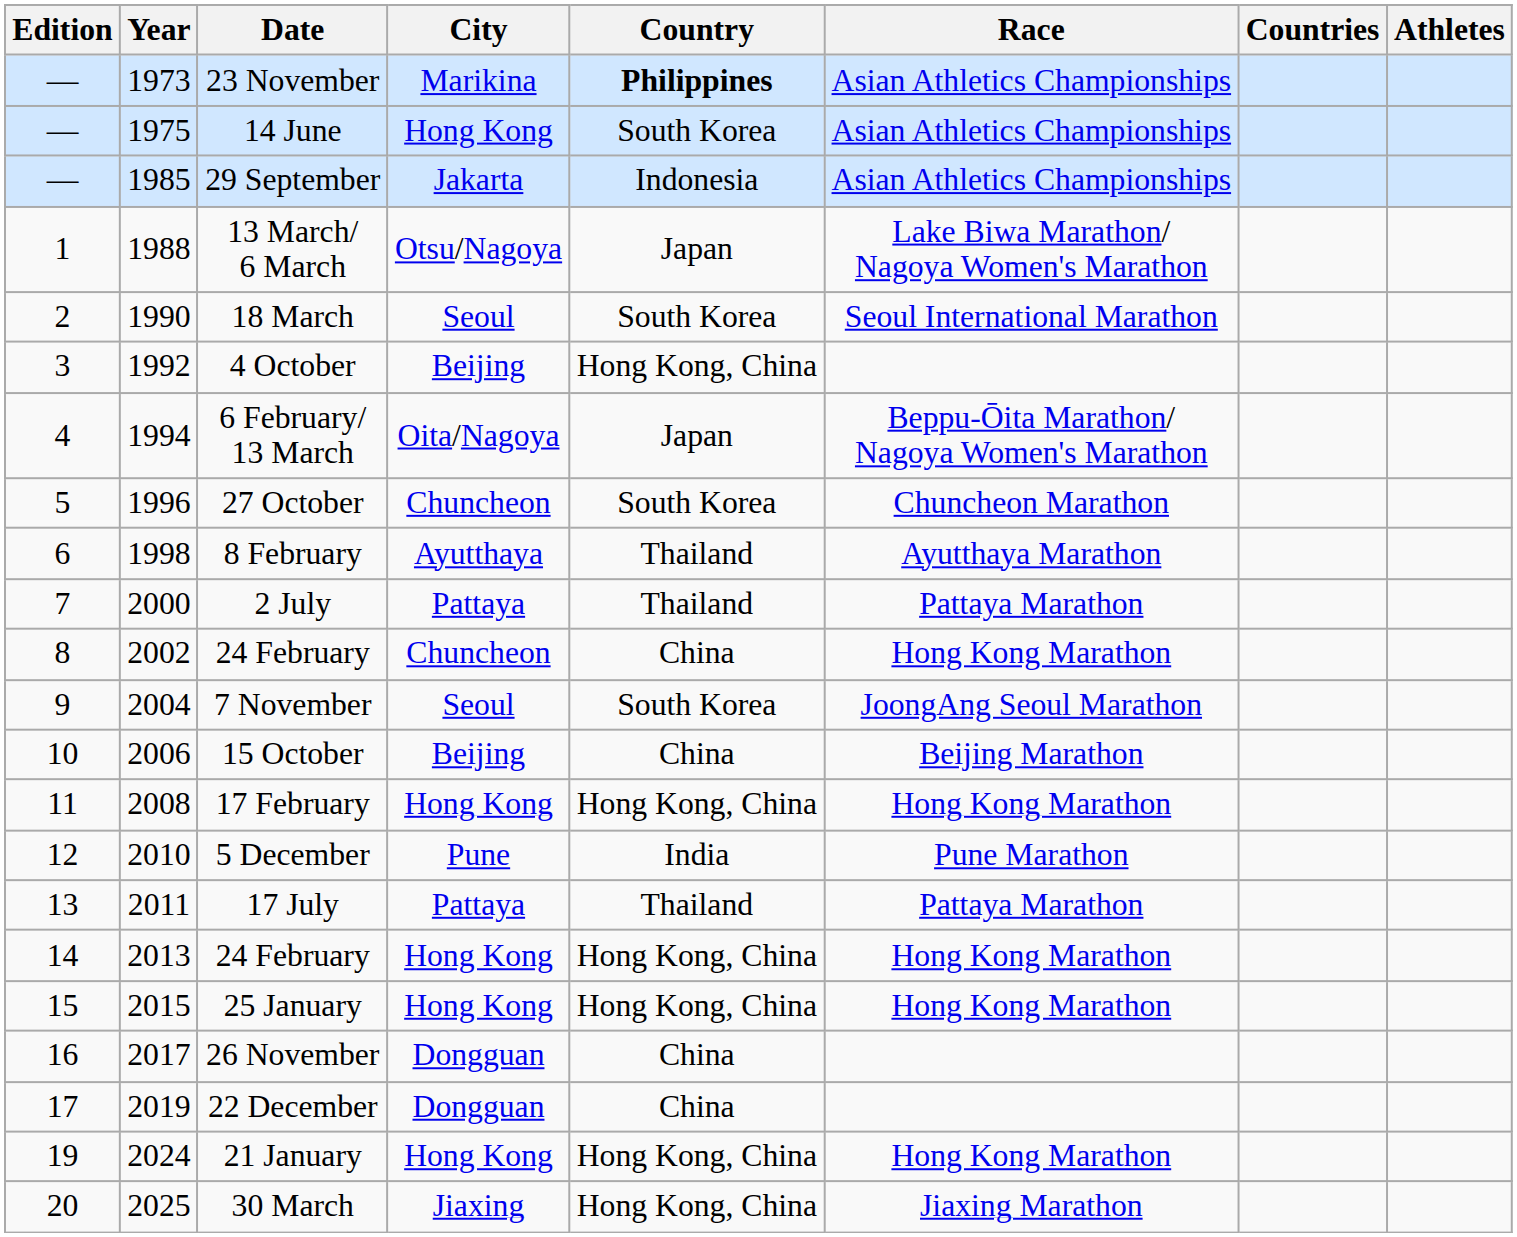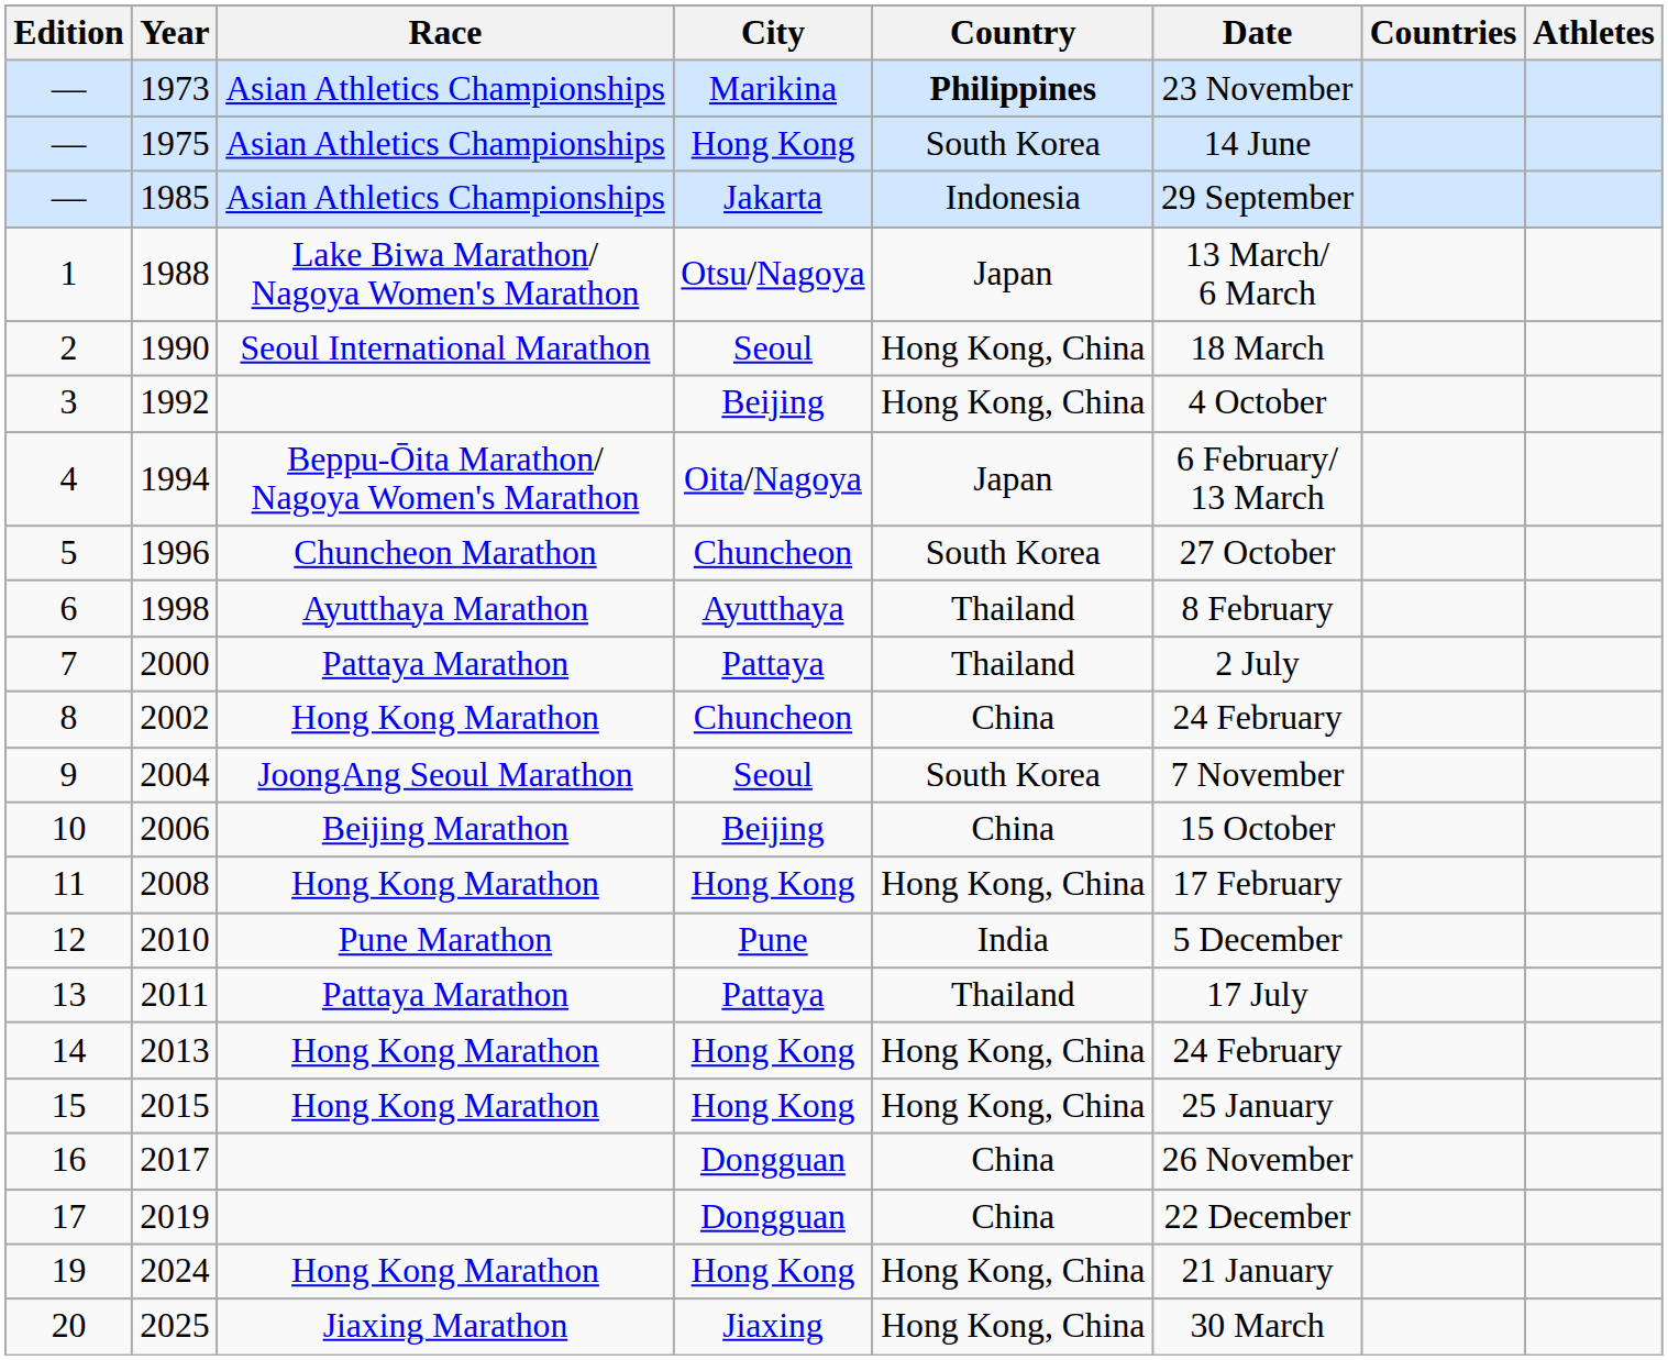 <table class="wikitable" style=text-align:center>
 <tr>
 <th>Edition</th>
 <th>Year</th>
-<th>Date</th>
+<th>Race</th>
 <th>City</th>
 <th>Country</th>
-<th>Race</th>
+<th>Date</th>
 <th>Countries</th>
 <th>Athletes</th>
 </tr>
 <tr bgcolor=#D0E7FF>
 <td>—</td>
 <td>1973</td>
-<td>23 November</td>
+<td><a href='#'>Asian Athletics Championships</a></td>
 <td><a href='#'>Marikina</a></td>
 <td><strong>Philippines</strong></td>
-<td><a href='#'>Asian Athletics Championships</a></td>
+<td>23 November</td>
 <td></td>
 <td></td>
 </tr>
 <tr bgcolor=#D0E7FF>
 <td>—</td>
 <td>1975</td>
-<td>14 June</td>
+<td><a href='#'>Asian Athletics Championships</a></td>
 <td><a href='#'>Hong Kong</a></td>
 <td>South Korea</td>
-<td><a href='#'>Asian Athletics Championships</a></td>
+<td>14 June</td>
 <td></td>
 <td></td>
 </tr>
 <tr bgcolor=#D0E7FF>
 <td>—</td>
 <td>1985</td>
-<td>29 September</td>
+<td><a href='#'>Asian Athletics Championships</a></td>
 <td><a href='#'>Jakarta</a></td>
 <td>Indonesia</td>
-<td><a href='#'>Asian Athletics Championships</a></td>
+<td>29 September</td>
 <td></td>
 <td></td>
 </tr>
 <tr>
 <td>1</td>
 <td>1988</td>
-<td>13 March/<br>6 March</td>
+<td><a href='#'>Lake Biwa Marathon</a>/<br><a href='#'>Nagoya Women's Marathon</a></td>
 <td><a href='#'>Otsu</a>/<a href='#'>Nagoya</a></td>
 <td>Japan</td>
-<td><a href='#'>Lake Biwa Marathon</a>/<br><a href='#'>Nagoya Women's Marathon</a></td>
+<td>13 March/<br>6 March</td>
 <td></td>
 <td></td>
 </tr>
 <tr>
 <td>2</td>
 <td>1990</td>
+<td><a href='#'>Seoul International Marathon</a></td>
+<td><a href='#'>Seoul</a></td>
+<td>Hong Kong, China</td>
 <td>18 March</td>
-<td><a href='#'>Seoul</a></td>
-<td>South Korea</td>
-<td><a href='#'>Seoul International Marathon</a></td>
 <td></td>
 <td></td>
 </tr>
 <tr>
 <td>3</td>
 <td>1992</td>
-<td>4 October</td>
+<td></td>
 <td><a href='#'>Beijing</a></td>
 <td>Hong Kong, China</td>
-<td></td>
+<td>4 October</td>
 <td></td>
 <td></td>
 </tr>
 <tr>
 <td>4</td>
 <td>1994</td>
-<td>6 February/<br>13 March</td>
+<td><a href='#'>Beppu-Ōita Marathon</a>/<br><a href='#'>Nagoya Women's Marathon</a></td>
 <td><a href='#'>Oita</a>/<a href='#'>Nagoya</a></td>
 <td>Japan</td>
-<td><a href='#'>Beppu-Ōita Marathon</a>/<br><a href='#'>Nagoya Women's Marathon</a></td>
+<td>6 February/<br>13 March</td>
 <td></td>
 <td></td>
 </tr>
 <tr>
 <td>5</td>
 <td>1996</td>
-<td>27 October</td>
+<td><a href='#'>Chuncheon Marathon</a></td>
 <td><a href='#'>Chuncheon</a></td>
 <td>South Korea</td>
-<td><a href='#'>Chuncheon Marathon</a></td>
+<td>27 October</td>
 <td></td>
 <td></td>
 </tr>
 <tr>
 <td>6</td>
 <td>1998</td>
-<td>8 February</td>
+<td><a href='#'>Ayutthaya Marathon</a></td>
 <td><a href='#'>Ayutthaya</a></td>
 <td>Thailand</td>
-<td><a href='#'>Ayutthaya Marathon</a></td>
+<td>8 February</td>
 <td></td>
 <td></td>
 </tr>
 <tr>
 <td>7</td>
 <td>2000</td>
-<td>2 July</td>
+<td><a href='#'>Pattaya Marathon</a></td>
 <td><a href='#'>Pattaya</a></td>
 <td>Thailand</td>
-<td><a href='#'>Pattaya Marathon</a></td>
+<td>2 July</td>
 <td></td>
 <td></td>
 </tr>
 <tr>
 <td>8</td>
 <td>2002</td>
-<td>24 February</td>
+<td><a href='#'>Hong Kong Marathon</a></td>
 <td><a href='#'>Chuncheon</a></td>
 <td>China</td>
-<td><a href='#'>Hong Kong Marathon</a></td>
+<td>24 February</td>
 <td></td>
 <td></td>
 </tr>
 <tr>
 <td>9</td>
 <td>2004</td>
-<td>7 November</td>
+<td><a href='#'>JoongAng Seoul Marathon</a></td>
 <td><a href='#'>Seoul</a></td>
 <td>South Korea</td>
-<td><a href='#'>JoongAng Seoul Marathon</a></td>
+<td>7 November</td>
 <td></td>
 <td></td>
 </tr>
 <tr>
 <td>10</td>
 <td>2006</td>
-<td>15 October</td>
+<td><a href='#'>Beijing Marathon</a></td>
 <td><a href='#'>Beijing</a></td>
 <td>China</td>
-<td><a href='#'>Beijing Marathon</a></td>
+<td>15 October</td>
 <td></td>
 <td></td>
 </tr>
 <tr>
 <td>11</td>
 <td>2008</td>
-<td>17 February</td>
+<td><a href='#'>Hong Kong Marathon</a></td>
 <td><a href='#'>Hong Kong</a></td>
 <td>Hong Kong, China</td>
-<td><a href='#'>Hong Kong Marathon</a></td>
+<td>17 February</td>
 <td></td>
 <td></td>
 </tr>
 <tr>
 <td>12</td>
 <td>2010</td>
-<td>5 December</td>
+<td><a href='#'>Pune Marathon</a></td>
 <td><a href='#'>Pune</a></td>
 <td>India</td>
-<td><a href='#'>Pune Marathon</a></td>
+<td>5 December</td>
 <td></td>
 <td></td>
 </tr>
 <tr>
 <td>13</td>
 <td>2011</td>
-<td>17 July</td>
+<td><a href='#'>Pattaya Marathon</a></td>
 <td><a href='#'>Pattaya</a></td>
 <td>Thailand</td>
-<td><a href='#'>Pattaya Marathon</a></td>
+<td>17 July</td>
 <td></td>
 <td></td>
 </tr>
 <tr>
 <td>14</td>
 <td>2013</td>
-<td>24 February</td>
+<td><a href='#'>Hong Kong Marathon</a></td>
 <td><a href='#'>Hong Kong</a></td>
 <td>Hong Kong, China</td>
-<td><a href='#'>Hong Kong Marathon</a></td>
+<td>24 February</td>
 <td></td>
 <td></td>
 </tr>
 <tr>
 <td>15</td>
 <td>2015</td>
-<td>25 January</td>
+<td><a href='#'>Hong Kong Marathon</a></td>
 <td><a href='#'>Hong Kong</a></td>
 <td>Hong Kong, China</td>
-<td><a href='#'>Hong Kong Marathon</a></td>
+<td>25 January</td>
 <td></td>
 <td></td>
 </tr>
 <tr>
 <td>16</td>
 <td>2017</td>
-<td>26 November</td>
+<td></td>
 <td><a href='#'>Dongguan</a></td>
 <td>China</td>
-<td></td>
+<td>26 November</td>
 <td></td>
 <td></td>
 </tr>
 <tr>
 <td>17</td>
 <td>2019</td>
-<td>22 December</td>
+<td></td>
 <td><a href='#'>Dongguan</a></td>
 <td>China</td>
-<td></td>
+<td>22 December</td>
 <td></td>
 <td></td>
 </tr>
 <tr>
 <td>19</td>
 <td>2024</td>
-<td>21 January</td>
+<td><a href='#'>Hong Kong Marathon</a></td>
 <td><a href='#'>Hong Kong</a></td>
 <td>Hong Kong, China</td>
-<td><a href='#'>Hong Kong Marathon</a></td>
+<td>21 January</td>
 <td></td>
 <td></td>
 </tr>
 <tr>
 <td>20</td>
 <td>2025</td>
-<td>30 March</td>
+<td><a href='#'>Jiaxing Marathon</a></td>
 <td><a href='#'>Jiaxing</a></td>
 <td>Hong Kong, China</td>
-<td><a href='#'>Jiaxing Marathon</a></td>
+<td>30 March</td>
 <td></td>
 <td></td>
 </tr>
 </table>
